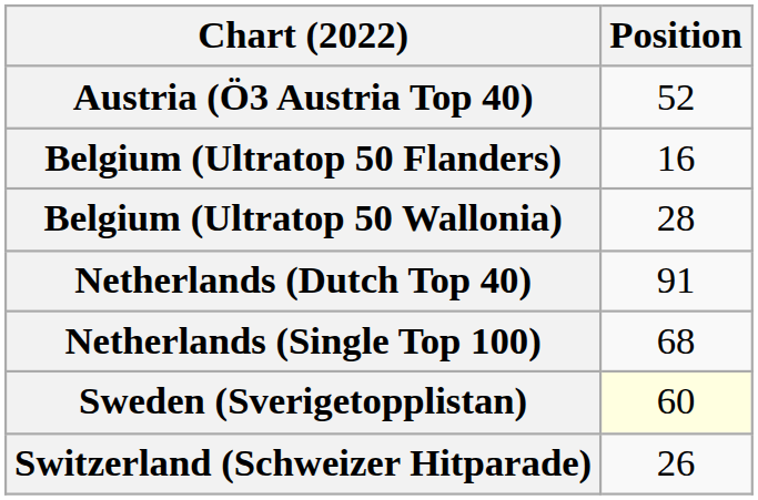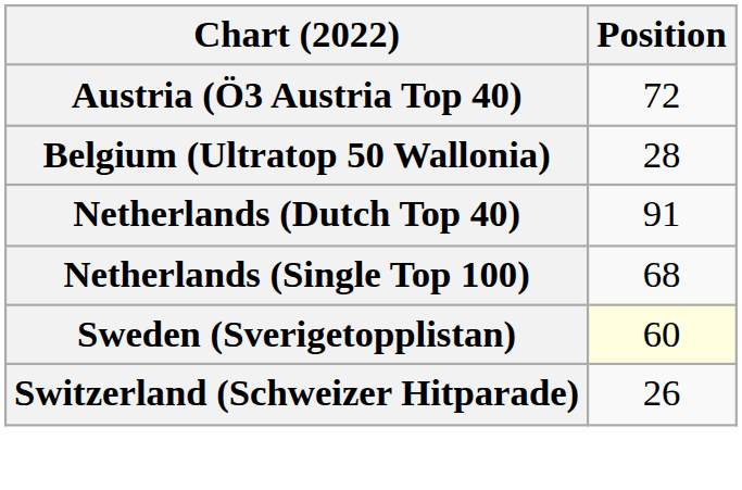 <table class="wikitable sortable plainrowheaders" style="text-align:center">
 <tr>
 <th scope="col">Chart (2022)</th>
 <th scope="col">Position</th>
 </tr>
 <tr>
 <th scope="row">Austria (Ö3 Austria Top 40)</th>
-<td>52</td>
-</tr>
-<tr>
-<th scope="row">Belgium (Ultratop 50 Flanders)</th>
-<td>16</td>
+<td>72</td>
 </tr>
 <tr>
 <th scope="row">Belgium (Ultratop 50 Wallonia)</th>
 <td>28</td>
 </tr>
 <tr>
 <th scope="row">Netherlands (Dutch Top 40)</th>
 <td>91</td>
 </tr>
 <tr>
 <th scope="row">Netherlands (Single Top 100)</th>
 <td>68</td>
 </tr>
 <tr>
 <th scope="row">Sweden (Sverigetopplistan)</th>
 <td style="background: lightyellow;">60</td>
 </tr>
 <tr>
 <th scope="row">Switzerland (Schweizer Hitparade)</th>
 <td>26</td>
 </tr>
 </table>
